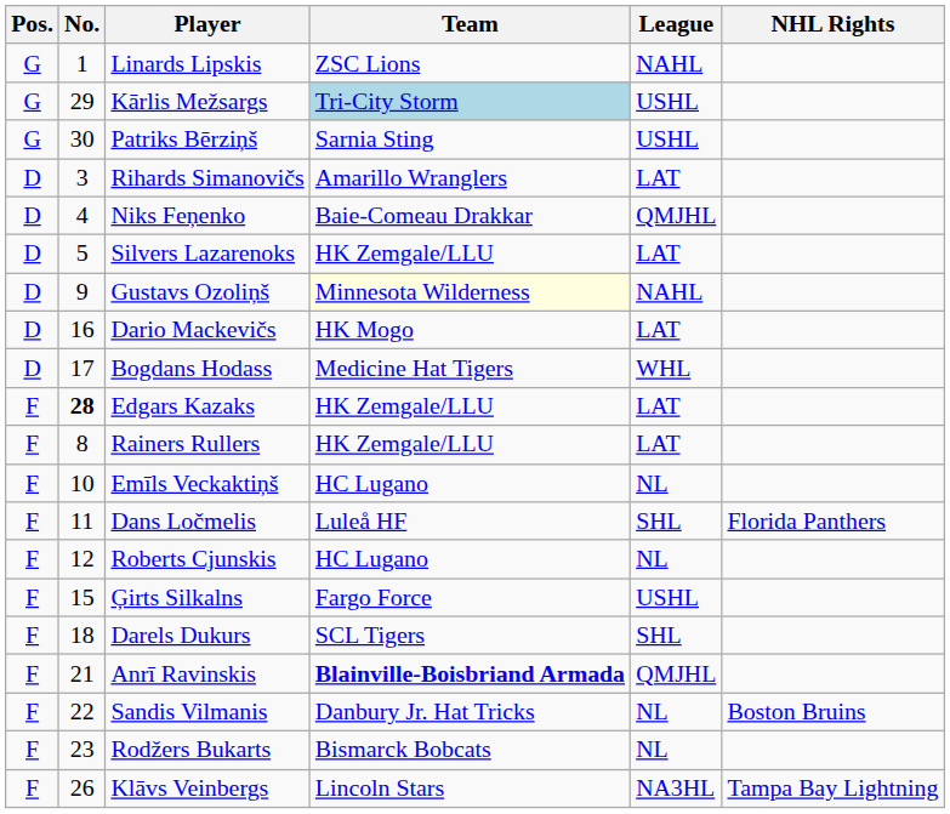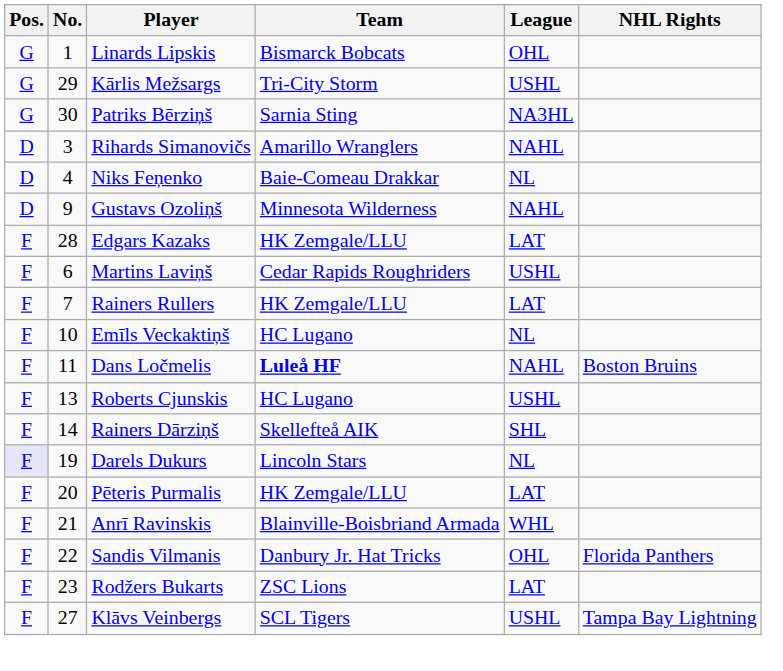 <table class="wikitable sortable">
 <tr>
 <th>Pos.</th>
 <th>No.</th>
 <th>Player</th>
 <th>Team</th>
 <th>League</th>
 <th>NHL Rights</th>
 </tr>
 <tr>
 <td style="text-align:center;"><a href='#'>G</a></td>
 <td style="text-align:center;">1</td>
 <td><a href='#'>Linards Lipskis</a></td>
-<td> <a href='#'>ZSC Lions</a></td>
-<td> <a href='#'>NAHL</a></td>
+<td> <a href='#'>Bismarck Bobcats</a></td>
+<td> <a href='#'>OHL</a></td>
 <td></td>
 </tr>
 <tr>
 <td style="text-align:center;"><a href='#'>G</a></td>
 <td style="text-align:center;">29</td>
 <td><a href='#'>Kārlis Mežsargs</a></td>
-<td style="background: lightblue;"> <a href='#'>Tri-City Storm</a></td>
+<td> <a href='#'>Tri-City Storm</a></td>
 <td> <a href='#'>USHL</a></td>
 <td></td>
 </tr>
 <tr>
 <td style="text-align:center;"><a href='#'>G</a></td>
 <td style="text-align:center;">30</td>
 <td><a href='#'>Patriks Bērziņš</a></td>
 <td> <a href='#'>Sarnia Sting</a></td>
-<td> <a href='#'>USHL</a></td>
+<td> <a href='#'>NA3HL</a></td>
 <td></td>
 </tr>
 <tr>
 <td style="text-align:center;"><a href='#'>D</a></td>
 <td style="text-align:center;">3</td>
 <td><a href='#'>Rihards Simanovičs</a></td>
 <td> <a href='#'>Amarillo Wranglers</a></td>
-<td> <a href='#'>LAT</a></td>
+<td> <a href='#'>NAHL</a></td>
 <td></td>
 </tr>
 <tr>
 <td style="text-align:center;"><a href='#'>D</a></td>
 <td style="text-align:center;">4</td>
 <td><a href='#'>Niks Feņenko</a></td>
 <td> <a href='#'>Baie-Comeau Drakkar</a></td>
-<td> <a href='#'>QMJHL</a></td>
-<td></td>
-</tr>
-<tr>
-<td style="text-align:center;"><a href='#'>D</a></td>
-<td style="text-align:center;">5</td>
-<td><a href='#'>Silvers Lazarenoks</a></td>
-<td> <a href='#'>HK Zemgale/LLU</a></td>
-<td> <a href='#'>LAT</a></td>
+<td> <a href='#'>NL</a></td>
 <td></td>
 </tr>
 <tr>
 <td style="text-align:center;"><a href='#'>D</a></td>
 <td style="text-align:center;">9</td>
 <td><a href='#'>Gustavs Ozoliņš</a></td>
-<td style="background: lightyellow;"> <a href='#'>Minnesota Wilderness</a></td>
+<td> <a href='#'>Minnesota Wilderness</a></td>
 <td> <a href='#'>NAHL</a></td>
 <td></td>
 </tr>
 <tr>
-<td style="text-align:center;"><a href='#'>D</a></td>
-<td style="text-align:center;">16</td>
-<td><a href='#'>Dario Mackevičs</a></td>
-<td> <a href='#'>HK Mogo</a></td>
-<td> <a href='#'>LAT</a></td>
-<td></td>
-</tr>
-<tr>
-<td style="text-align:center;"><a href='#'>D</a></td>
-<td style="text-align:center;">17</td>
-<td><a href='#'>Bogdans Hodass</a></td>
-<td> <a href='#'>Medicine Hat Tigers</a></td>
-<td> <a href='#'>WHL</a></td>
-<td></td>
-</tr>
-<tr>
 <td style="text-align:center;"><a href='#'>F</a></td>
-<td style="text-align:center;"><strong>28</strong></td>
+<td style="text-align:center;">28</td>
 <td><a href='#'>Edgars Kazaks</a></td>
 <td> <a href='#'>HK Zemgale/LLU</a></td>
 <td> <a href='#'>LAT</a></td>
 <td></td>
 </tr>
 <tr>
 <td style="text-align:center;"><a href='#'>F</a></td>
-<td style="text-align:center;">8</td>
+<td style="text-align:center;">6</td>
+<td><a href='#'>Martins Laviņš</a></td>
+<td> <a href='#'>Cedar Rapids Roughriders</a></td>
+<td> <a href='#'>USHL</a></td>
+<td></td>
+</tr>
+<tr>
+<td style="text-align:center;"><a href='#'>F</a></td>
+<td style="text-align:center;">7</td>
 <td><a href='#'>Rainers Rullers</a></td>
 <td> <a href='#'>HK Zemgale/LLU</a></td>
 <td> <a href='#'>LAT</a></td>
 <td></td>
 </tr>
 <tr>
 <td style="text-align:center;"><a href='#'>F</a></td>
 <td style="text-align:center;">10</td>
 <td><a href='#'>Emīls Veckaktiņš</a></td>
 <td> <a href='#'>HC Lugano</a></td>
 <td> <a href='#'>NL</a></td>
 <td></td>
 </tr>
 <tr>
 <td style="text-align:center;"><a href='#'>F</a></td>
 <td style="text-align:center;">11</td>
 <td><a href='#'>Dans Ločmelis</a></td>
-<td> <a href='#'>Luleå HF</a></td>
-<td> <a href='#'>SHL</a></td>
-<td><a href='#'>Florida Panthers</a></td>
+<td><strong> <a href='#'>Luleå HF</a></strong></td>
+<td> <a href='#'>NAHL</a></td>
+<td><a href='#'>Boston Bruins</a></td>
 </tr>
 <tr>
 <td style="text-align:center;"><a href='#'>F</a></td>
-<td style="text-align:center;">12</td>
+<td style="text-align:center;">13</td>
 <td><a href='#'>Roberts Cjunskis</a></td>
 <td> <a href='#'>HC Lugano</a></td>
+<td> <a href='#'>USHL</a></td>
+<td></td>
+</tr>
+<tr>
+<td style="text-align:center;"><a href='#'>F</a></td>
+<td style="text-align:center;">14</td>
+<td><a href='#'>Rainers Dārziņš</a></td>
+<td> <a href='#'>Skellefteå AIK</a></td>
+<td> <a href='#'>SHL</a></td>
+<td></td>
+</tr>
+<tr>
+<td style="background: lavender; text-align:center;"><a href='#'>F</a></td>
+<td style="text-align:center;">19</td>
+<td><a href='#'>Darels Dukurs</a></td>
+<td> <a href='#'>Lincoln Stars</a></td>
 <td> <a href='#'>NL</a></td>
 <td></td>
 </tr>
 <tr>
 <td style="text-align:center;"><a href='#'>F</a></td>
-<td style="text-align:center;">15</td>
-<td><a href='#'>Ģirts Silkalns</a></td>
-<td> <a href='#'>Fargo Force</a></td>
-<td> <a href='#'>USHL</a></td>
-<td></td>
-</tr>
-<tr>
-<td style="text-align:center;"><a href='#'>F</a></td>
-<td style="text-align:center;">18</td>
-<td><a href='#'>Darels Dukurs</a></td>
-<td> <a href='#'>SCL Tigers</a></td>
-<td> <a href='#'>SHL</a></td>
+<td style="text-align:center;">20</td>
+<td><a href='#'>Pēteris Purmalis</a></td>
+<td> <a href='#'>HK Zemgale/LLU</a></td>
+<td> <a href='#'>LAT</a></td>
 <td></td>
 </tr>
 <tr>
 <td style="text-align:center;"><a href='#'>F</a></td>
 <td style="text-align:center;">21</td>
 <td><a href='#'>Anrī Ravinskis</a></td>
-<td><strong> <a href='#'>Blainville-Boisbriand Armada</a></strong></td>
-<td> <a href='#'>QMJHL</a></td>
+<td> <a href='#'>Blainville-Boisbriand Armada</a></td>
+<td> <a href='#'>WHL</a></td>
 <td></td>
 </tr>
 <tr>
 <td style="text-align:center;"><a href='#'>F</a></td>
 <td style="text-align:center;">22</td>
 <td><a href='#'>Sandis Vilmanis</a></td>
 <td> <a href='#'>Danbury Jr. Hat Tricks</a></td>
-<td> <a href='#'>NL</a></td>
-<td><a href='#'>Boston Bruins</a></td>
+<td> <a href='#'>OHL</a></td>
+<td><a href='#'>Florida Panthers</a></td>
 </tr>
 <tr>
 <td style="text-align:center;"><a href='#'>F</a></td>
 <td style="text-align:center;">23</td>
 <td><a href='#'>Rodžers Bukarts</a></td>
-<td> <a href='#'>Bismarck Bobcats</a></td>
-<td> <a href='#'>NL</a></td>
+<td> <a href='#'>ZSC Lions</a></td>
+<td> <a href='#'>LAT</a></td>
 <td></td>
 </tr>
 <tr>
 <td style="text-align:center;"><a href='#'>F</a></td>
-<td style="text-align:center;">26</td>
+<td style="text-align:center;">27</td>
 <td><a href='#'>Klāvs Veinbergs</a></td>
-<td> <a href='#'>Lincoln Stars</a></td>
-<td> <a href='#'>NA3HL</a></td>
+<td> <a href='#'>SCL Tigers</a></td>
+<td> <a href='#'>USHL</a></td>
 <td><a href='#'>Tampa Bay Lightning</a></td>
 </tr>
 </table>
